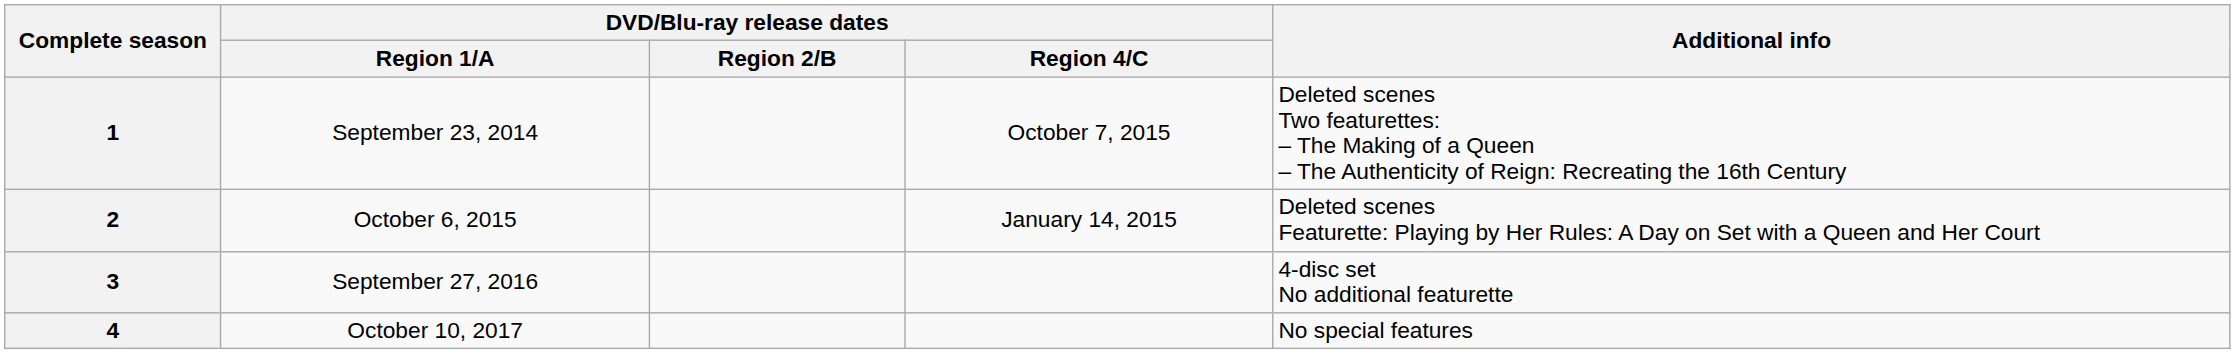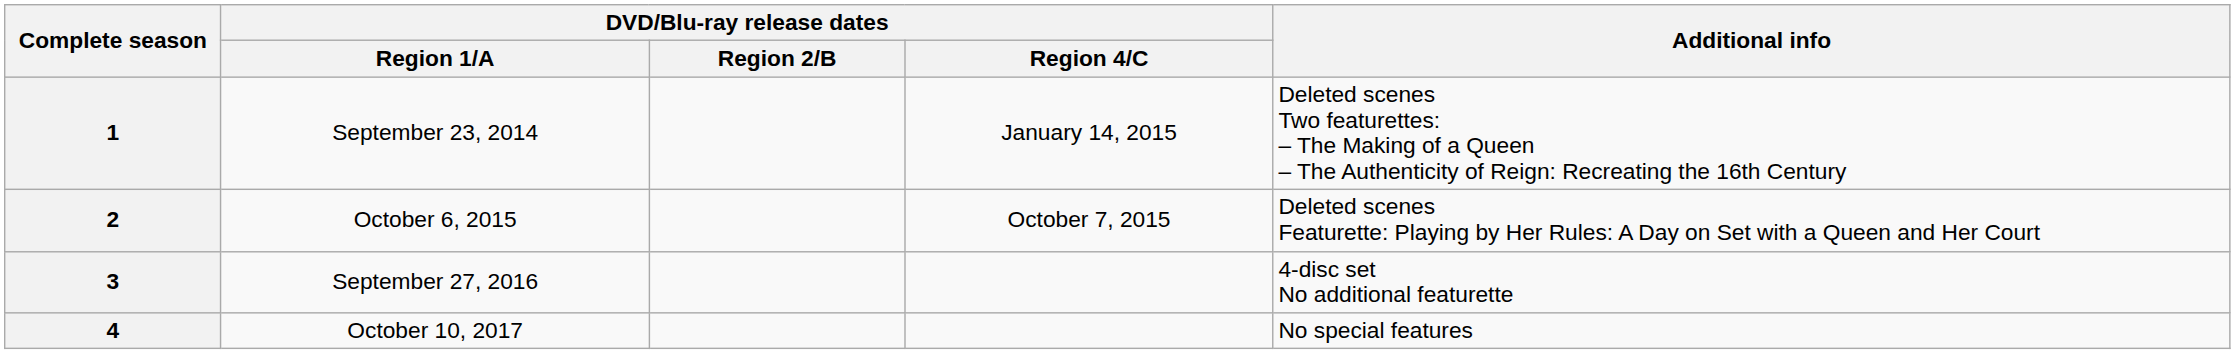 <table class="wikitable">
 <tr>
 <th rowspan="2" width="4%">Complete season</th>
 <th colspan="3" width="22%">DVD/Blu-ray release dates</th>
 <th rowspan="2" width="20%">Additional info</th>
 </tr>
 <tr>
 <th>Region 1/A</th>
 <th>Region 2/B</th>
 <th>Region 4/C</th>
 </tr>
 <tr>
 <th>1</th>
 <td style="text-align:center">September 23, 2014</td>
 <td></td>
-<td style="text-align:center">October 7, 2015</td>
+<td style="text-align:center">January 14, 2015</td>
 <td width="20%">Deleted scenes<br>Two featurettes:<br> – The Making of a Queen<br> – The Authenticity of Reign: Recreating the 16th Century</td>
 </tr>
 <tr>
 <th>2</th>
 <td style="text-align:center">October 6, 2015</td>
 <td></td>
-<td style="text-align:center">January 14, 2015</td>
+<td style="text-align:center">October 7, 2015</td>
 <td>Deleted scenes<br>Featurette: Playing by Her Rules: A Day on Set with a Queen and Her Court</td>
 </tr>
 <tr>
 <th>3</th>
 <td style="text-align:center">September 27, 2016</td>
 <td></td>
 <td></td>
 <td>4-disc set<br>No additional featurette</td>
 </tr>
 <tr>
 <th>4</th>
 <td style="text-align:center">October 10, 2017</td>
 <td></td>
 <td></td>
 <td>No special features</td>
 </tr>
 </table>
